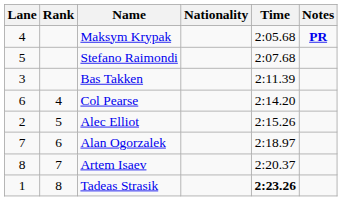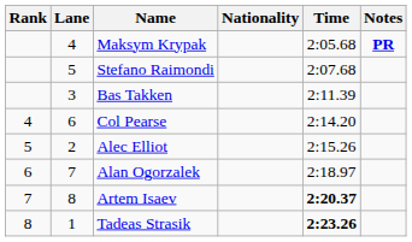 <table class="wikitable sortable" style="text-align:center">
 <tr>
+<th>Rank</th>
 <th>Lane</th>
-<th>Rank</th>
 <th>Name</th>
 <th>Nationality</th>
 <th>Time</th>
 <th>Notes</th>
 </tr>
 <tr>
+<td></td>
 <td>4</td>
-<td></td>
 <td align=left><a href='#'>Maksym Krypak</a></td>
 <td align=left></td>
 <td>2:05.68</td>
 <td><strong><a href='#'>PR</a></strong></td>
 </tr>
 <tr>
+<td></td>
 <td>5</td>
-<td></td>
 <td align=left><a href='#'>Stefano Raimondi</a></td>
 <td align=left></td>
 <td>2:07.68</td>
 <td></td>
 </tr>
 <tr>
+<td></td>
 <td>3</td>
-<td></td>
 <td align=left><a href='#'>Bas Takken</a></td>
 <td align=left></td>
 <td>2:11.39</td>
 <td></td>
 </tr>
 <tr>
+<td>4</td>
 <td>6</td>
-<td>4</td>
 <td align=left><a href='#'>Col Pearse</a></td>
 <td align=left></td>
 <td>2:14.20</td>
 <td></td>
 </tr>
 <tr>
+<td>5</td>
 <td>2</td>
-<td>5</td>
 <td align=left><a href='#'>Alec Elliot</a></td>
 <td align=left></td>
 <td>2:15.26</td>
 <td></td>
 </tr>
 <tr>
+<td>6</td>
 <td>7</td>
-<td>6</td>
 <td align=left><a href='#'>Alan Ogorzalek</a></td>
 <td align=left></td>
 <td>2:18.97</td>
 <td></td>
 </tr>
 <tr>
+<td>7</td>
 <td>8</td>
-<td>7</td>
 <td align=left><a href='#'>Artem Isaev</a></td>
 <td align=left></td>
-<td>2:20.37</td>
+<td><strong>2:20.37</strong></td>
 <td></td>
 </tr>
 <tr>
+<td>8</td>
 <td>1</td>
-<td>8</td>
 <td align=left><a href='#'>Tadeas Strasik</a></td>
 <td align=left></td>
 <td><strong>2:23.26</strong></td>
 <td></td>
 </tr>
 </table>
